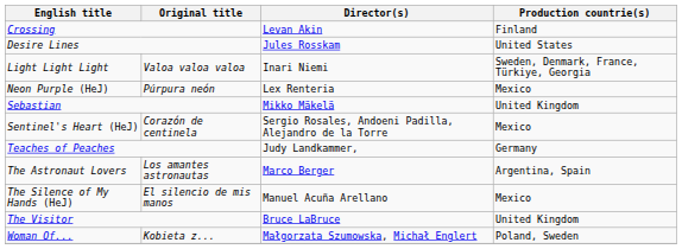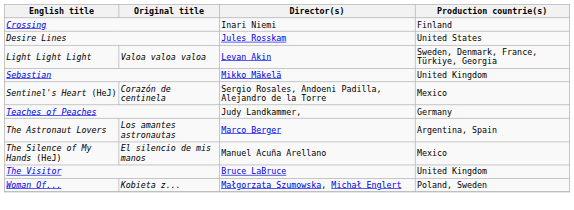 <table class="sortable wikitable" style="width:100%; margin-bottom:4px" cellpadding="5">
 <tr>
 <th scope="col">English title</th>
 <th scope="col">Original title</th>
 <th scope="col">Director(s)</th>
 <th scope="col">Production countrie(s)</th>
 </tr>
 <tr>
 <td colspan="2"><em><a href='#'>Crossing</a></em></td>
-<td><a href='#'>Levan Akin</a></td>
+<td>Inari Niemi</td>
 <td>Finland</td>
 </tr>
 <tr>
 <td colspan="2"><em>Desire Lines</em></td>
 <td><a href='#'>Jules Rosskam</a></td>
 <td>United States</td>
 </tr>
 <tr>
 <td><em>Light Light Light</em></td>
 <td><em>Valoa valoa valoa</em></td>
-<td>Inari Niemi</td>
+<td><a href='#'>Levan Akin</a></td>
 <td>Sweden, Denmark, France, Türkiye, Georgia</td>
-</tr>
-<tr>
-<td><em>Neon Purple</em> (HeJ)</td>
-<td><em>Púrpura neón</em></td>
-<td>Lex Renteria</td>
-<td>Mexico</td>
 </tr>
 <tr>
 <td colspan="2"><em><a href='#'>Sebastian</a></em></td>
 <td><a href='#'>Mikko Mäkelä</a></td>
 <td>United Kingdom</td>
 </tr>
 <tr>
 <td><em>Sentinel's Heart</em> (HeJ)</td>
 <td><em>Corazón de centinela</em></td>
 <td>Sergio Rosales, Andoeni Padilla, Alejandro de la Torre</td>
 <td>Mexico</td>
 </tr>
 <tr>
 <td colspan="2"><em><a href='#'>Teaches of Peaches</a></em></td>
 <td>Judy Landkammer, </td>
 <td>Germany</td>
 </tr>
 <tr>
 <td><em>The Astronaut Lovers</em></td>
 <td><em>Los amantes astronautas</em></td>
 <td><a href='#'>Marco Berger</a></td>
 <td>Argentina, Spain</td>
 </tr>
 <tr>
 <td><em>The Silence of My Hands</em> (HeJ)</td>
 <td><em>El silencio de mis manos</em></td>
 <td>Manuel Acuña Arellano</td>
 <td>Mexico</td>
 </tr>
 <tr>
 <td colspan="2"><em><a href='#'>The Visitor</a></em></td>
 <td><a href='#'>Bruce LaBruce</a></td>
 <td>United Kingdom</td>
 </tr>
 <tr>
 <td><em><a href='#'>Woman Of...</a></em></td>
 <td><em>Kobieta z...</em></td>
 <td><a href='#'>Małgorzata Szumowska</a>, <a href='#'>Michał Englert</a></td>
 <td>Poland, Sweden</td>
 </tr>
 <tr>
 </tr>
 </table>
